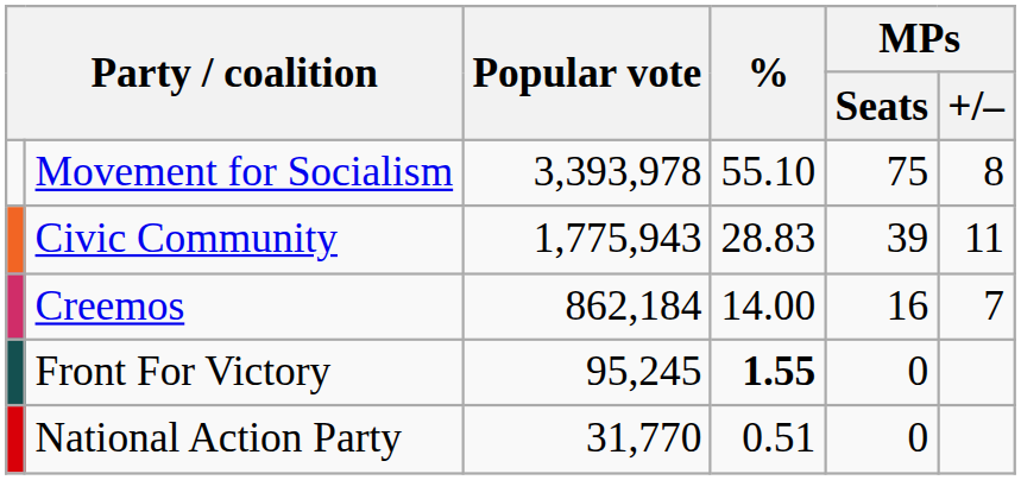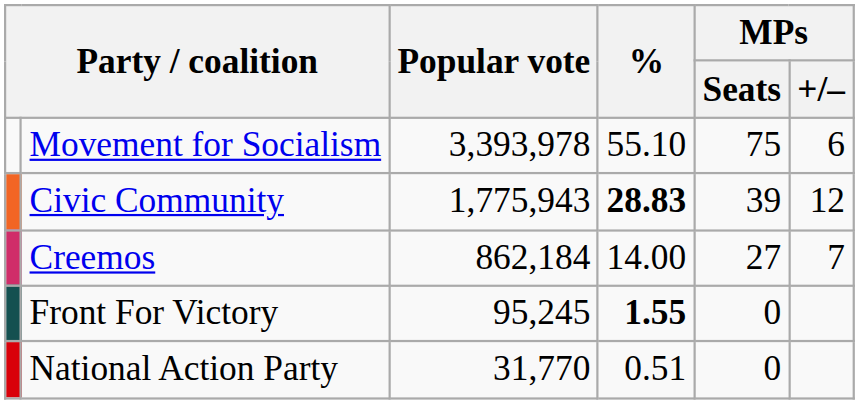 <table class=wikitable style=text-align:right>
 <tr>
 <th rowspan=2 colspan=2>Party / coalition</th>
 <th rowspan=2>Popular vote</th>
 <th rowspan=2>%</th>
 <th colspan=2>MPs</th>
 </tr>
 <tr>
 <th>Seats</th>
 <th>+/–</th>
 </tr>
 <tr>
 <td bgcolor=></td>
 <td align=left><a href='#'>Movement for Socialism</a></td>
 <td>3,393,978</td>
 <td>55.10</td>
 <td>75</td>
-<td> 8</td>
+<td> 6</td>
 </tr>
 <tr>
 <td bgcolor=#F26524></td>
 <td align=left><a href='#'>Civic Community</a></td>
 <td>1,775,943</td>
-<td>28.83</td>
+<td><strong>28.83</strong></td>
 <td>39</td>
-<td> 11</td>
+<td> 12</td>
 </tr>
 <tr>
 <td bgcolor=#d02d69></td>
 <td align=left><a href='#'>Creemos</a></td>
 <td>862,184</td>
 <td>14.00</td>
-<td>16</td>
+<td>27</td>
 <td> 7</td>
 </tr>
 <tr>
 <td bgcolor=#145050></td>
 <td align=left>Front For Victory</td>
 <td>95,245</td>
 <td><strong>1.55</strong></td>
 <td>0</td>
 <td></td>
 </tr>
 <tr>
 <td bgcolor=#D90009></td>
 <td align=left>National Action Party</td>
 <td>31,770</td>
 <td>0.51</td>
 <td>0</td>
 <td></td>
 </tr>
 </table>
